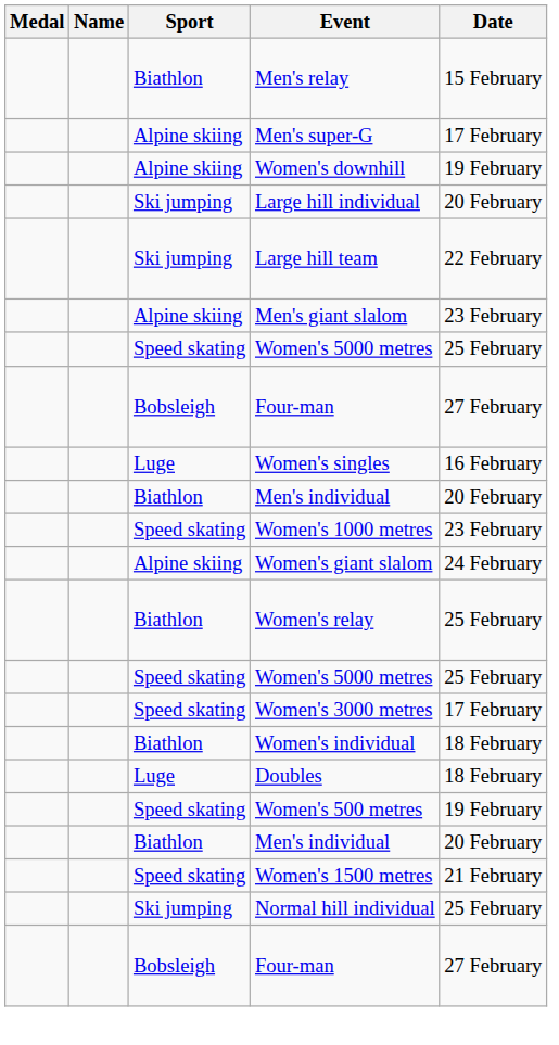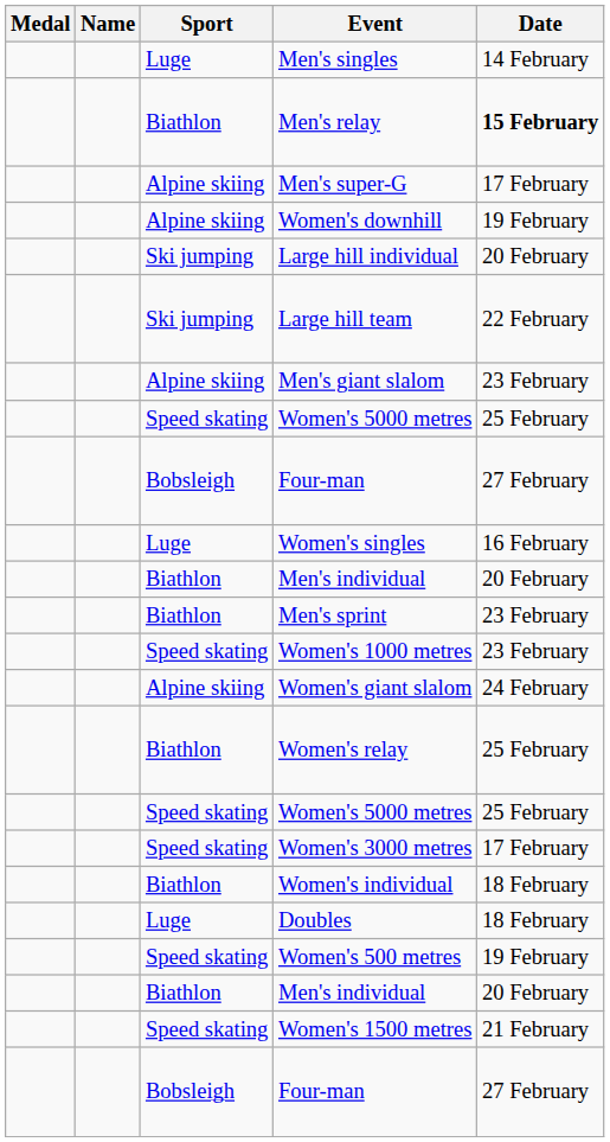 <table class="wikitable sortable" style="font-size:95%">
 <tr>
 <th>Medal</th>
 <th>Name</th>
 <th>Sport</th>
 <th>Event</th>
 <th>Date</th>
 </tr>
 <tr>
 <td></td>
+<td></td>
+<td><a href='#'>Luge</a></td>
+<td><a href='#'>Men's singles</a></td>
+<td>14 February</td>
+</tr>
+<tr>
+<td></td>
 <td> <br>  <br>  <br> </td>
 <td><a href='#'>Biathlon</a></td>
 <td><a href='#'>Men's relay</a></td>
-<td>15 February</td>
+<td><strong>15 February</strong></td>
 </tr>
 <tr>
 <td></td>
 <td></td>
 <td><a href='#'>Alpine skiing</a></td>
 <td><a href='#'>Men's super-G</a></td>
 <td>17 February</td>
 </tr>
 <tr>
 <td></td>
 <td></td>
 <td><a href='#'>Alpine skiing</a></td>
 <td><a href='#'>Women's downhill</a></td>
 <td>19 February</td>
 </tr>
 <tr>
 <td></td>
 <td></td>
 <td><a href='#'>Ski jumping</a></td>
 <td><a href='#'>Large hill individual</a></td>
 <td>20 February</td>
 </tr>
 <tr>
 <td></td>
 <td> <br>  <br>  <br> </td>
 <td><a href='#'>Ski jumping</a></td>
 <td><a href='#'>Large hill team</a></td>
 <td>22 February</td>
 </tr>
 <tr>
 <td></td>
 <td></td>
 <td><a href='#'>Alpine skiing</a></td>
 <td><a href='#'>Men's giant slalom</a></td>
 <td>23 February</td>
 </tr>
 <tr>
 <td></td>
 <td></td>
 <td><a href='#'>Speed skating</a></td>
 <td><a href='#'>Women's 5000 metres</a></td>
 <td>25 February</td>
 </tr>
 <tr>
 <td></td>
 <td> <br>  <br>  <br> </td>
 <td><a href='#'>Bobsleigh</a></td>
 <td><a href='#'>Four-man</a></td>
 <td>27 February</td>
 </tr>
 <tr>
 <td></td>
 <td></td>
 <td><a href='#'>Luge</a></td>
 <td><a href='#'>Women's singles</a></td>
 <td>16 February</td>
 </tr>
 <tr>
 <td></td>
 <td></td>
 <td><a href='#'>Biathlon</a></td>
 <td><a href='#'>Men's individual</a></td>
 <td>20 February</td>
+</tr>
+<tr>
+<td></td>
+<td></td>
+<td><a href='#'>Biathlon</a></td>
+<td><a href='#'>Men's sprint</a></td>
+<td>23 February</td>
 </tr>
 <tr>
 <td></td>
 <td></td>
 <td><a href='#'>Speed skating</a></td>
 <td><a href='#'>Women's 1000 metres</a></td>
 <td>23 February</td>
 </tr>
 <tr>
 <td></td>
 <td></td>
 <td><a href='#'>Alpine skiing</a></td>
 <td><a href='#'>Women's giant slalom</a></td>
 <td>24 February</td>
 </tr>
 <tr>
 <td></td>
 <td> <br>  <br>  <br> </td>
 <td><a href='#'>Biathlon</a></td>
 <td><a href='#'>Women's relay</a></td>
 <td>25 February</td>
 </tr>
 <tr>
 <td></td>
 <td></td>
 <td><a href='#'>Speed skating</a></td>
 <td><a href='#'>Women's 5000 metres</a></td>
 <td>25 February</td>
 </tr>
 <tr>
 <td></td>
 <td></td>
 <td><a href='#'>Speed skating</a></td>
 <td><a href='#'>Women's 3000 metres</a></td>
 <td>17 February</td>
 </tr>
 <tr>
 <td></td>
 <td></td>
 <td><a href='#'>Biathlon</a></td>
 <td><a href='#'>Women's individual</a></td>
 <td>18 February</td>
 </tr>
 <tr>
 <td></td>
 <td> <br> </td>
 <td><a href='#'>Luge</a></td>
 <td><a href='#'>Doubles</a></td>
 <td>18 February</td>
 </tr>
 <tr>
 <td></td>
 <td></td>
 <td><a href='#'>Speed skating</a></td>
 <td><a href='#'>Women's 500 metres</a></td>
 <td>19 February</td>
 </tr>
 <tr>
 <td></td>
 <td></td>
 <td><a href='#'>Biathlon</a></td>
 <td><a href='#'>Men's individual</a></td>
 <td>20 February</td>
 </tr>
 <tr>
 <td></td>
 <td></td>
 <td><a href='#'>Speed skating</a></td>
 <td><a href='#'>Women's 1500 metres</a></td>
 <td>21 February</td>
 </tr>
 <tr>
 <td></td>
-<td></td>
-<td><a href='#'>Ski jumping</a></td>
-<td><a href='#'>Normal hill individual</a></td>
-<td>25 February</td>
-</tr>
-<tr>
-<td></td>
 <td> <br>  <br>  <br> </td>
 <td><a href='#'>Bobsleigh</a></td>
 <td><a href='#'>Four-man</a></td>
 <td>27 February</td>
 </tr>
 </table>
